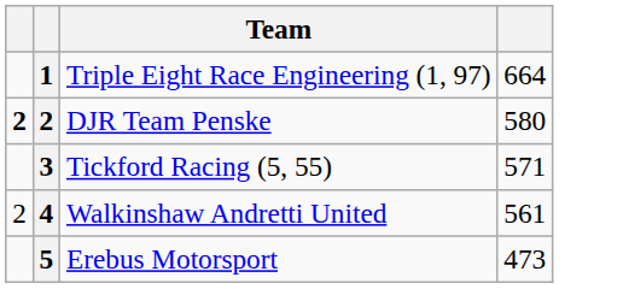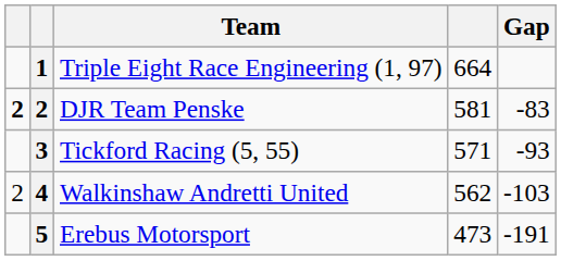 <table class="wikitable" style="font-size: 95%;">
 <tr>
 <th></th>
 <th></th>
 <th>Team</th>
 <th></th>
+<th>Gap</th>
 </tr>
 <tr>
 <td align="left"></td>
 <th>1</th>
 <td><a href='#'>Triple Eight Race Engineering</a> (1, 97)</td>
 <td align="right">664</td>
+<td align="right"></td>
 </tr>
 <tr>
 <td align="left"><strong> 2</strong></td>
 <th>2</th>
 <td><a href='#'>DJR Team Penske</a></td>
-<td align="right">580</td>
+<td align="right">581</td>
+<td align="right">-83</td>
 </tr>
 <tr>
 <td align="left"></td>
 <th>3</th>
 <td><a href='#'>Tickford Racing</a> (5, 55)</td>
 <td align="right">571</td>
+<td align="right">-93</td>
 </tr>
 <tr>
 <td align="left"> 2</td>
 <th>4</th>
 <td><a href='#'>Walkinshaw Andretti United</a></td>
-<td align="right">561</td>
+<td align="right">562</td>
+<td align="right">-103</td>
 </tr>
 <tr>
 <td align="left"></td>
 <th>5</th>
 <td><a href='#'>Erebus Motorsport</a></td>
 <td align="right">473</td>
+<td align="right">-191</td>
 </tr>
 </table>
